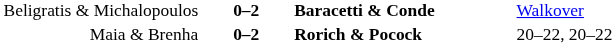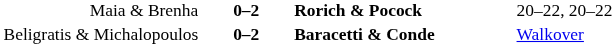 <table>
 <tr>
 <th width=200></th>
 <th width=80></th>
 <th width=200></th>
 <th width=220></th>
 </tr>
 <tr>
+<td align=right>Maia & Brenha</td>
+<td align=center><strong>0–2</strong></td>
+<td align=left><strong>Rorich & Pocock</strong></td>
+<td>20–22, 20–22</td>
+</tr>
+<tr>
 <td align=right>Beligratis & Michalopoulos</td>
 <td align=center><strong>0–2</strong></td>
 <td align=left><strong>Baracetti & Conde</strong></td>
 <td><a href='#'>Walkover</a></td>
 </tr>
-<tr>
-<td align=right>Maia & Brenha</td>
-<td align=center><strong>0–2</strong></td>
-<td align=left><strong>Rorich & Pocock</strong></td>
-<td>20–22, 20–22</td>
-</tr>
 </table>
